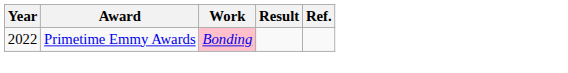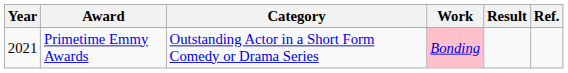 <table class="wikitable">
 <tr>
 <th>Year</th>
 <th>Award</th>
+<th>Category</th>
 <th>Work</th>
 <th>Result</th>
 <th>Ref.</th>
 </tr>
 <tr>
-<td>2022</td>
+<td>2021</td>
 <td><a href='#'>Primetime Emmy Awards</a></td>
+<td><a href='#'>Outstanding Actor in a Short Form Comedy or Drama Series</a></td>
 <td style="background: pink;"><a href='#'><em>Bonding</em></a></td>
 <td></td>
 <td></td>
 </tr>
 </table>
